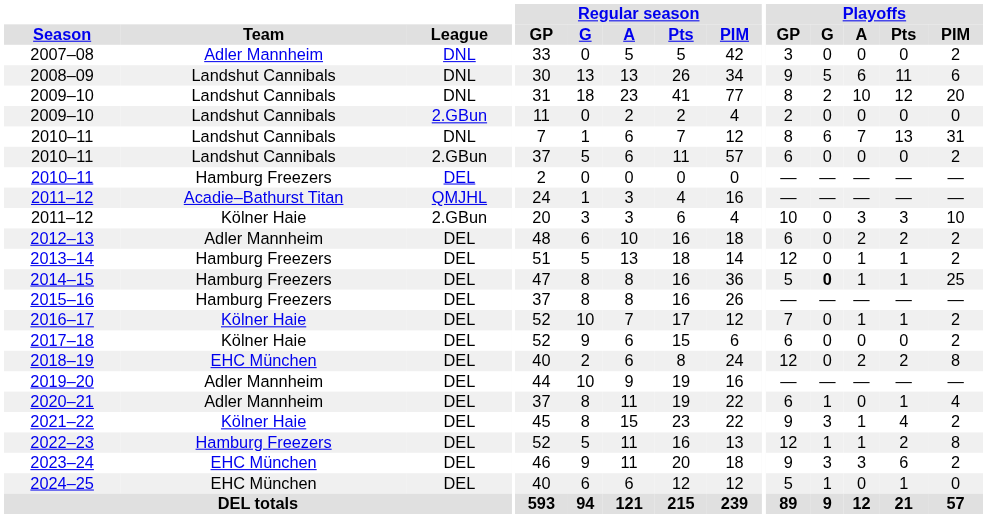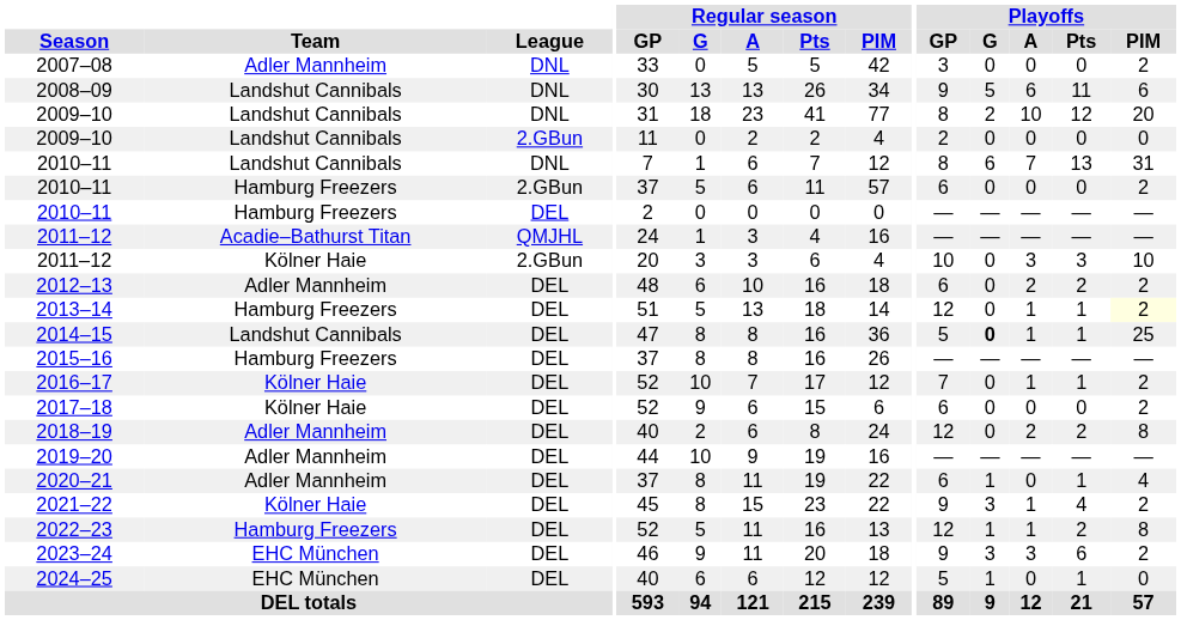 <table border="0" cellpadding="1" cellspacing="0" style="text-align:center; width:60em">
 <tr bgcolor="#e0e0e0">
 <th colspan="3" bgcolor="#ffffff"></th>
 <th rowspan="99" bgcolor="#ffffff"></th>
 <th colspan="5"><a href='#'>Regular season</a></th>
 <th rowspan="99" bgcolor="#ffffff"></th>
 <th colspan="5"><a href='#'>Playoffs</a></th>
 </tr>
 <tr bgcolor="#e0e0e0">
 <th><a href='#'>Season</a></th>
 <th>Team</th>
 <th>League</th>
 <th>GP</th>
 <th><a href='#'>G</a></th>
 <th><a href='#'>A</a></th>
 <th><a href='#'>Pts</a></th>
 <th><a href='#'>PIM</a></th>
 <th>GP</th>
 <th>G</th>
 <th>A</th>
 <th>Pts</th>
 <th>PIM</th>
 </tr>
 <tr>
 <td>2007–08</td>
 <td><a href='#'>Adler Mannheim</a></td>
 <td><a href='#'>DNL</a></td>
 <td>33</td>
 <td>0</td>
 <td>5</td>
 <td>5</td>
 <td>42</td>
 <td>3</td>
 <td>0</td>
 <td>0</td>
 <td>0</td>
 <td>2</td>
 </tr>
 <tr bgcolor="#f0f0f0">
 <td>2008–09</td>
 <td>Landshut Cannibals</td>
 <td>DNL</td>
 <td>30</td>
 <td>13</td>
 <td>13</td>
 <td>26</td>
 <td>34</td>
 <td>9</td>
 <td>5</td>
 <td>6</td>
 <td>11</td>
 <td>6</td>
 </tr>
 <tr>
 <td>2009–10</td>
 <td>Landshut Cannibals</td>
 <td>DNL</td>
 <td>31</td>
 <td>18</td>
 <td>23</td>
 <td>41</td>
 <td>77</td>
 <td>8</td>
 <td>2</td>
 <td>10</td>
 <td>12</td>
 <td>20</td>
 </tr>
 <tr bgcolor="#f0f0f0">
 <td>2009–10</td>
 <td>Landshut Cannibals</td>
 <td><a href='#'>2.GBun</a></td>
 <td>11</td>
 <td>0</td>
 <td>2</td>
 <td>2</td>
 <td>4</td>
 <td>2</td>
 <td>0</td>
 <td>0</td>
 <td>0</td>
 <td>0</td>
 </tr>
 <tr>
 <td>2010–11</td>
 <td>Landshut Cannibals</td>
 <td>DNL</td>
 <td>7</td>
 <td>1</td>
 <td>6</td>
 <td>7</td>
 <td>12</td>
 <td>8</td>
 <td>6</td>
 <td>7</td>
 <td>13</td>
 <td>31</td>
 </tr>
 <tr bgcolor="#f0f0f0">
 <td>2010–11</td>
-<td>Landshut Cannibals</td>
+<td>Hamburg Freezers</td>
 <td>2.GBun</td>
 <td>37</td>
 <td>5</td>
 <td>6</td>
 <td>11</td>
 <td>57</td>
 <td>6</td>
 <td>0</td>
 <td>0</td>
 <td>0</td>
 <td>2</td>
 </tr>
 <tr>
 <td><a href='#'>2010–11</a></td>
 <td>Hamburg Freezers</td>
 <td><a href='#'>DEL</a></td>
 <td>2</td>
 <td>0</td>
 <td>0</td>
 <td>0</td>
 <td>0</td>
 <td>—</td>
 <td>—</td>
 <td>—</td>
 <td>—</td>
 <td>—</td>
 </tr>
 <tr bgcolor="#f0f0f0">
 <td><a href='#'>2011–12</a></td>
 <td><a href='#'>Acadie–Bathurst Titan</a></td>
 <td><a href='#'>QMJHL</a></td>
 <td>24</td>
 <td>1</td>
 <td>3</td>
 <td>4</td>
 <td>16</td>
 <td>—</td>
 <td>—</td>
 <td>—</td>
 <td>—</td>
 <td>—</td>
 </tr>
 <tr>
 <td>2011–12</td>
 <td>Kölner Haie</td>
 <td>2.GBun</td>
 <td>20</td>
 <td>3</td>
 <td>3</td>
 <td>6</td>
 <td>4</td>
 <td>10</td>
 <td>0</td>
 <td>3</td>
 <td>3</td>
 <td>10</td>
 </tr>
 <tr bgcolor="#f0f0f0">
 <td><a href='#'>2012–13</a></td>
 <td>Adler Mannheim</td>
 <td>DEL</td>
 <td>48</td>
 <td>6</td>
 <td>10</td>
 <td>16</td>
 <td>18</td>
 <td>6</td>
 <td>0</td>
 <td>2</td>
 <td>2</td>
 <td>2</td>
 </tr>
 <tr>
 <td><a href='#'>2013–14</a></td>
 <td>Hamburg Freezers</td>
 <td>DEL</td>
 <td>51</td>
 <td>5</td>
 <td>13</td>
 <td>18</td>
 <td>14</td>
 <td>12</td>
 <td>0</td>
 <td>1</td>
 <td>1</td>
-<td>2</td>
+<td style="background: lightyellow;">2</td>
 </tr>
 <tr bgcolor="#f0f0f0">
 <td><a href='#'>2014–15</a></td>
-<td>Hamburg Freezers</td>
+<td>Landshut Cannibals</td>
 <td>DEL</td>
 <td>47</td>
 <td>8</td>
 <td>8</td>
 <td>16</td>
 <td>36</td>
 <td>5</td>
 <td><strong>0</strong></td>
 <td>1</td>
 <td>1</td>
 <td>25</td>
 </tr>
 <tr>
 <td><a href='#'>2015–16</a></td>
 <td>Hamburg Freezers</td>
 <td>DEL</td>
 <td>37</td>
 <td>8</td>
 <td>8</td>
 <td>16</td>
 <td>26</td>
 <td>—</td>
 <td>—</td>
 <td>—</td>
 <td>—</td>
 <td>—</td>
 </tr>
 <tr bgcolor="#f0f0f0">
 <td><a href='#'>2016–17</a></td>
 <td><a href='#'>Kölner Haie</a></td>
 <td>DEL</td>
 <td>52</td>
 <td>10</td>
 <td>7</td>
 <td>17</td>
 <td>12</td>
 <td>7</td>
 <td>0</td>
 <td>1</td>
 <td>1</td>
 <td>2</td>
 </tr>
 <tr>
 <td><a href='#'>2017–18</a></td>
 <td>Kölner Haie</td>
 <td>DEL</td>
 <td>52</td>
 <td>9</td>
 <td>6</td>
 <td>15</td>
 <td>6</td>
 <td>6</td>
 <td>0</td>
 <td>0</td>
 <td>0</td>
 <td>2</td>
 </tr>
 <tr bgcolor="#f0f0f0">
 <td><a href='#'>2018–19</a></td>
-<td><a href='#'>EHC München</a></td>
+<td><a href='#'>Adler Mannheim</a></td>
 <td>DEL</td>
 <td>40</td>
 <td>2</td>
 <td>6</td>
 <td>8</td>
 <td>24</td>
 <td>12</td>
 <td>0</td>
 <td>2</td>
 <td>2</td>
 <td>8</td>
 </tr>
 <tr>
 <td><a href='#'>2019–20</a></td>
 <td>Adler Mannheim</td>
 <td>DEL</td>
 <td>44</td>
 <td>10</td>
 <td>9</td>
 <td>19</td>
 <td>16</td>
 <td>—</td>
 <td>—</td>
 <td>—</td>
 <td>—</td>
 <td>—</td>
 </tr>
 <tr bgcolor="#f0f0f0">
 <td><a href='#'>2020–21</a></td>
 <td>Adler Mannheim</td>
 <td>DEL</td>
 <td>37</td>
 <td>8</td>
 <td>11</td>
 <td>19</td>
 <td>22</td>
 <td>6</td>
 <td>1</td>
 <td>0</td>
 <td>1</td>
 <td>4</td>
 </tr>
 <tr>
 <td><a href='#'>2021–22</a></td>
 <td><a href='#'>Kölner Haie</a></td>
 <td>DEL</td>
 <td>45</td>
 <td>8</td>
 <td>15</td>
 <td>23</td>
 <td>22</td>
 <td>9</td>
 <td>3</td>
 <td>1</td>
 <td>4</td>
 <td>2</td>
 </tr>
 <tr bgcolor="#f0f0f0">
 <td><a href='#'>2022–23</a></td>
 <td><a href='#'>Hamburg Freezers</a></td>
 <td>DEL</td>
 <td>52</td>
 <td>5</td>
 <td>11</td>
 <td>16</td>
 <td>13</td>
 <td>12</td>
 <td>1</td>
 <td>1</td>
 <td>2</td>
 <td>8</td>
 </tr>
 <tr>
 <td><a href='#'>2023–24</a></td>
 <td><a href='#'>EHC München</a></td>
 <td>DEL</td>
 <td>46</td>
 <td>9</td>
 <td>11</td>
 <td>20</td>
 <td>18</td>
 <td>9</td>
 <td>3</td>
 <td>3</td>
 <td>6</td>
 <td>2</td>
 </tr>
 <tr bgcolor="#f0f0f0">
 <td><a href='#'>2024–25</a></td>
 <td>EHC München</td>
 <td>DEL</td>
 <td>40</td>
 <td>6</td>
 <td>6</td>
 <td>12</td>
 <td>12</td>
 <td>5</td>
 <td>1</td>
 <td>0</td>
 <td>1</td>
 <td>0</td>
 </tr>
 <tr bgcolor="#e0e0e0">
 <th colspan="3">DEL totals</th>
 <th>593</th>
 <th>94</th>
 <th>121</th>
 <th>215</th>
 <th>239</th>
 <th>89</th>
 <th>9</th>
 <th>12</th>
 <th>21</th>
 <th>57</th>
 </tr>
 </table>
